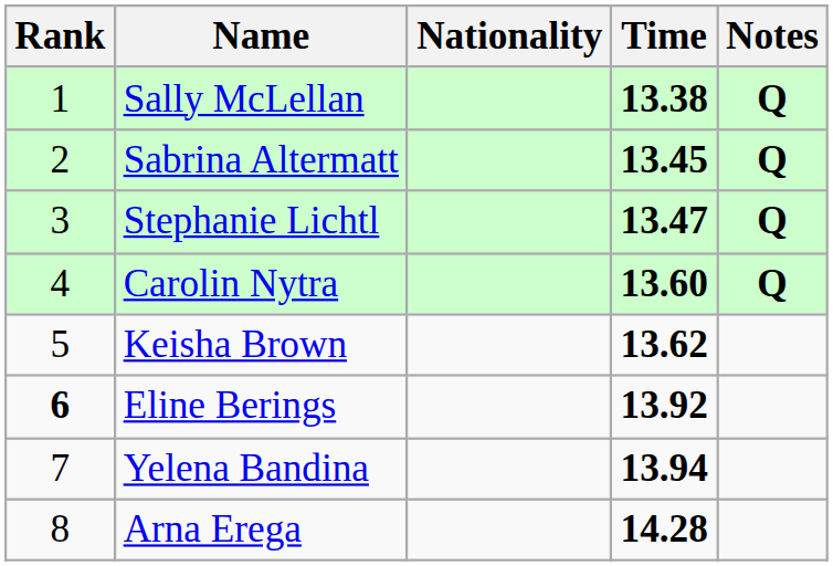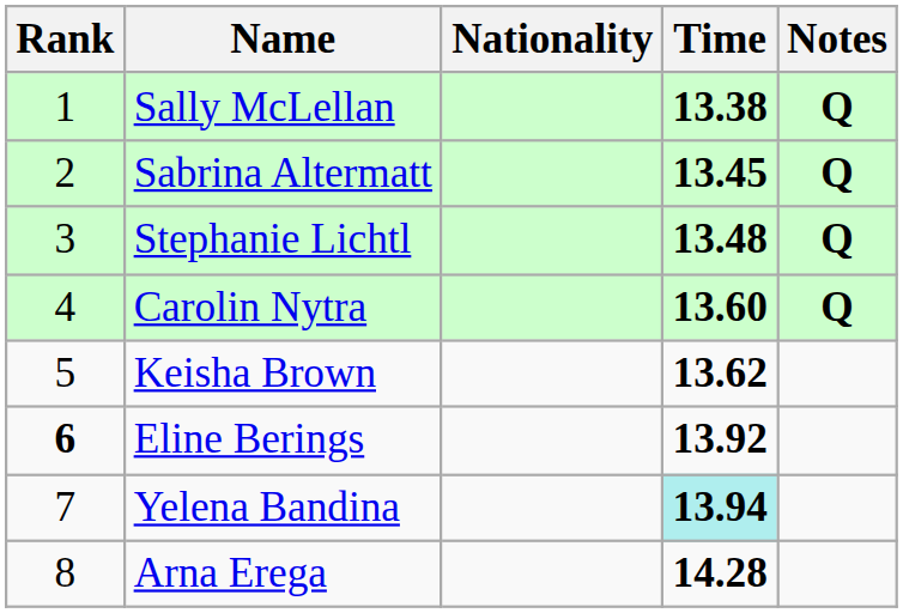 <table class="wikitable sortable" style="text-align:center">
 <tr>
 <th>Rank</th>
 <th>Name</th>
 <th>Nationality</th>
 <th>Time</th>
 <th>Notes</th>
 </tr>
 <tr bgcolor=ccffcc>
 <td>1</td>
 <td align=left><a href='#'>Sally McLellan</a></td>
 <td align=left></td>
 <td><strong>13.38</strong></td>
 <td><strong>Q</strong></td>
 </tr>
 <tr bgcolor=ccffcc>
 <td>2</td>
 <td align=left><a href='#'>Sabrina Altermatt</a></td>
 <td align=left></td>
 <td><strong>13.45</strong></td>
 <td><strong>Q</strong></td>
 </tr>
 <tr bgcolor=ccffcc>
 <td>3</td>
 <td align=left><a href='#'>Stephanie Lichtl</a></td>
 <td align=left></td>
-<td><strong>13.47</strong></td>
+<td><strong>13.48</strong></td>
 <td><strong>Q</strong></td>
 </tr>
 <tr bgcolor=ccffcc>
 <td>4</td>
 <td align=left><a href='#'>Carolin Nytra</a></td>
 <td align=left></td>
 <td><strong>13.60</strong></td>
 <td><strong>Q</strong></td>
 </tr>
 <tr>
 <td>5</td>
 <td align=left><a href='#'>Keisha Brown</a></td>
 <td align=left></td>
 <td><strong>13.62</strong></td>
 <td></td>
 </tr>
 <tr>
 <td><strong>6</strong></td>
 <td align=left><a href='#'>Eline Berings</a></td>
 <td align=left></td>
 <td><strong>13.92</strong></td>
 <td></td>
 </tr>
 <tr>
 <td>7</td>
 <td align=left><a href='#'>Yelena Bandina</a></td>
 <td align=left></td>
-<td><strong>13.94</strong></td>
+<td style="background: paleturquoise;"><strong>13.94</strong></td>
 <td></td>
 </tr>
 <tr>
 <td>8</td>
 <td align=left><a href='#'>Arna Erega</a></td>
 <td align=left></td>
 <td><strong>14.28</strong></td>
 <td></td>
 </tr>
 </table>
